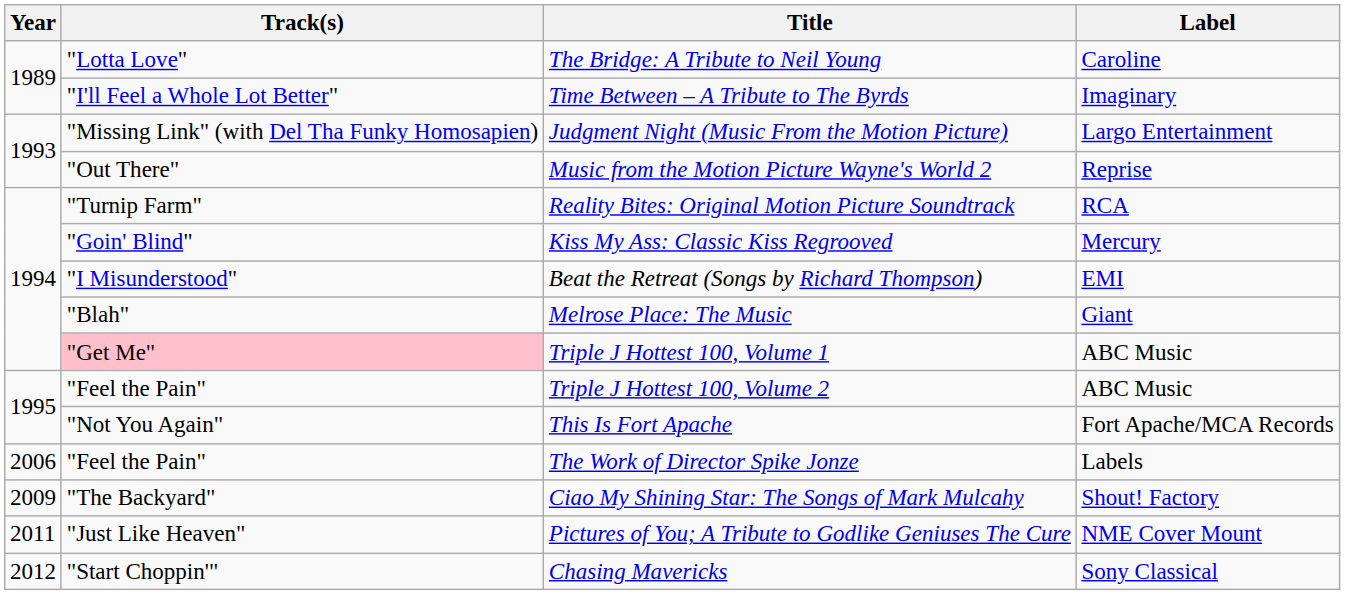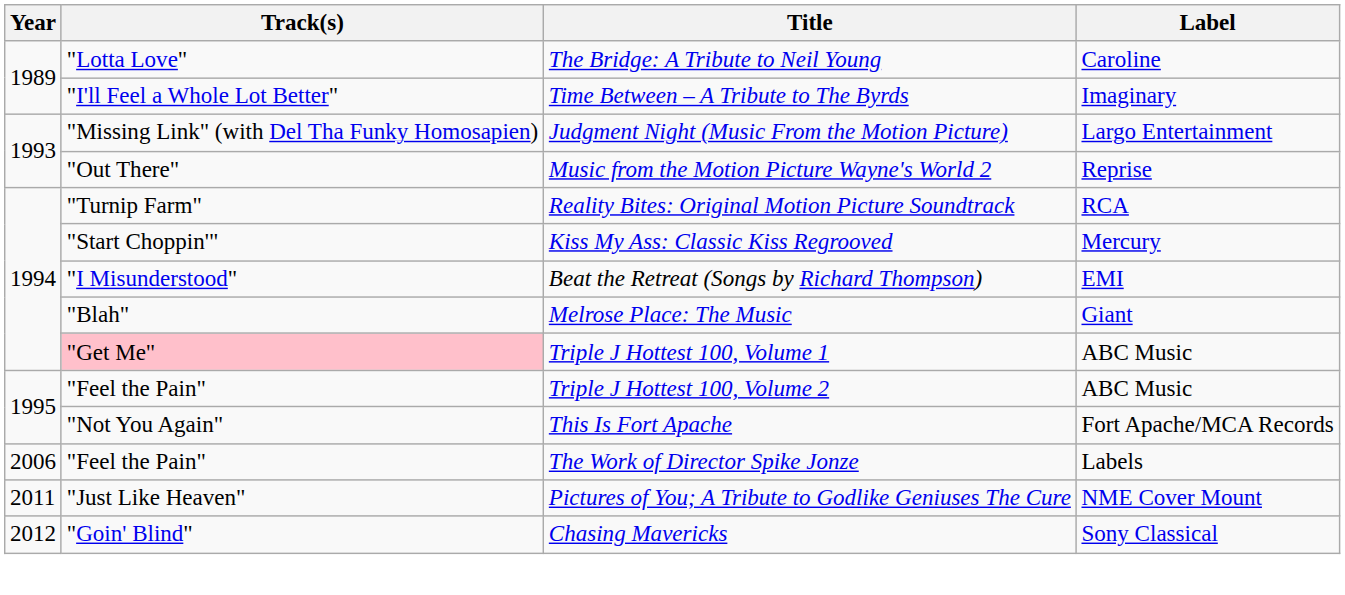 <table class="wikitable">
 <tr>
 <th>Year</th>
 <th>Track(s)</th>
 <th>Title</th>
 <th>Label</th>
 </tr>
 <tr>
 <td rowspan="2">1989</td>
 <td>"<a href='#'>Lotta Love</a>"</td>
 <td><em><a href='#'>The Bridge: A Tribute to Neil Young</a></em></td>
 <td><a href='#'>Caroline</a></td>
 </tr>
 <tr>
 <td>"<a href='#'>I'll Feel a Whole Lot Better</a>"</td>
 <td><em><a href='#'>Time Between – A Tribute to The Byrds</a></em></td>
 <td><a href='#'>Imaginary</a></td>
 </tr>
 <tr>
 <td rowspan="2">1993</td>
 <td>"Missing Link" (with <a href='#'>Del Tha Funky Homosapien</a>)</td>
 <td><em><a href='#'>Judgment Night (Music From the Motion Picture)</a></em></td>
 <td><a href='#'>Largo Entertainment</a></td>
 </tr>
 <tr>
 <td>"Out There"</td>
 <td><em><a href='#'>Music from the Motion Picture Wayne's World 2</a></em></td>
 <td><a href='#'>Reprise</a></td>
 </tr>
 <tr>
 <td rowspan="5">1994</td>
 <td>"Turnip Farm"</td>
 <td><em><a href='#'>Reality Bites: Original Motion Picture Soundtrack</a></em></td>
 <td><a href='#'>RCA</a></td>
 </tr>
 <tr>
-<td>"<a href='#'>Goin' Blind</a>"</td>
+<td>"Start Choppin'"</td>
 <td><em><a href='#'>Kiss My Ass: Classic Kiss Regrooved</a></em></td>
 <td><a href='#'>Mercury</a></td>
 </tr>
 <tr>
 <td>"<a href='#'>I Misunderstood</a>"</td>
 <td><em>Beat the Retreat (Songs by <a href='#'>Richard Thompson</a>)</em></td>
 <td><a href='#'>EMI</a></td>
 </tr>
 <tr>
 <td>"Blah"</td>
 <td><em><a href='#'>Melrose Place: The Music</a></em></td>
 <td><a href='#'>Giant</a></td>
 </tr>
 <tr>
 <td style="background: pink;">"Get Me"</td>
 <td><em><a href='#'>Triple J Hottest 100, Volume 1</a></em></td>
 <td>ABC Music</td>
 </tr>
 <tr>
 <td rowspan="2">1995</td>
 <td>"Feel the Pain"</td>
 <td><em><a href='#'>Triple J Hottest 100, Volume 2</a></em></td>
 <td>ABC Music</td>
 </tr>
 <tr>
 <td>"Not You Again"</td>
 <td><em><a href='#'>This Is Fort Apache</a></em></td>
 <td>Fort Apache/MCA Records</td>
 </tr>
 <tr>
 <td>2006</td>
 <td>"Feel the Pain"</td>
 <td><em><a href='#'>The Work of Director Spike Jonze</a></em></td>
 <td>Labels</td>
 </tr>
 <tr>
-<td>2009</td>
-<td>"The Backyard"</td>
-<td><em><a href='#'>Ciao My Shining Star: The Songs of Mark Mulcahy</a></em></td>
-<td><a href='#'>Shout! Factory</a></td>
-</tr>
-<tr>
 <td>2011</td>
 <td>"Just Like Heaven"</td>
 <td><em><a href='#'>Pictures of You; A Tribute to Godlike Geniuses The Cure</a></em></td>
 <td><a href='#'>NME Cover Mount</a></td>
 </tr>
 <tr>
 <td>2012</td>
-<td>"Start Choppin'"</td>
+<td>"<a href='#'>Goin' Blind</a>"</td>
 <td><em><a href='#'>Chasing Mavericks</a></em></td>
 <td><a href='#'>Sony Classical</a></td>
 </tr>
 </table>
